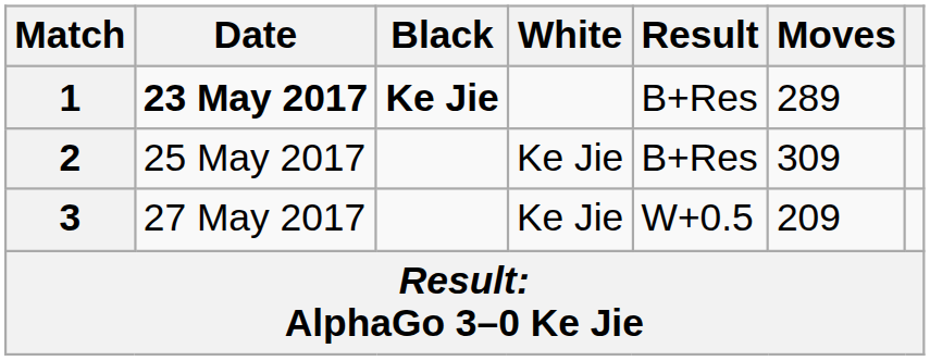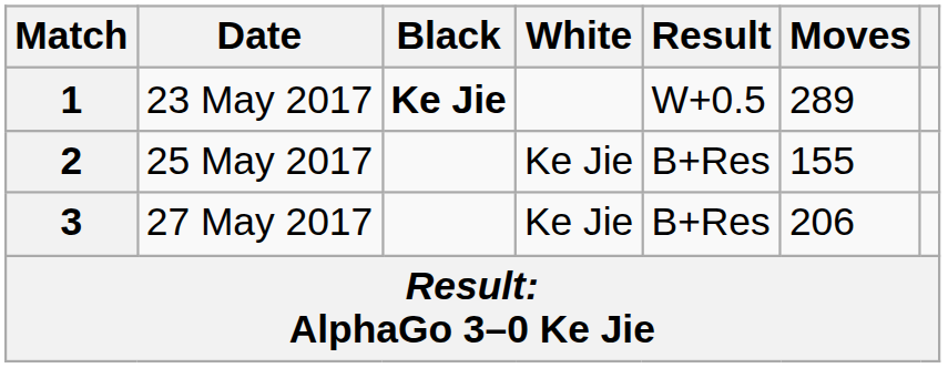 <table class="wikitable" style="float:left;">
 <tr>
 <th scope="col">Match</th>
 <th scope="col">Date</th>
 <th scope="col">Black</th>
 <th scope="col">White</th>
 <th scope="col">Result</th>
 <th scope="col">Moves</th>
 <th scope="col"></th>
 </tr>
 <tr>
 <th>1</th>
-<td><strong>23 May 2017</strong></td>
+<td>23 May 2017</td>
 <td style="text-align:center"><strong>Ke Jie</strong></td>
 <td></td>
-<td>B+Res</td>
+<td>W+0.5</td>
 <td>289</td>
 <td></td>
 </tr>
 <tr>
 <th>2</th>
 <td>25 May 2017</td>
 <td></td>
 <td style="text-align:center">Ke Jie</td>
 <td>B+Res</td>
-<td>309</td>
+<td>155</td>
 <td></td>
 </tr>
 <tr>
 <th>3</th>
 <td>27 May 2017</td>
 <td></td>
 <td style="text-align:center">Ke Jie</td>
-<td>W+0.5</td>
-<td>209</td>
+<td>B+Res</td>
+<td>206</td>
 <td></td>
 </tr>
 <tr>
 <th colspan=7><em>Result:</em><br> AlphaGo 3–0 Ke Jie</th>
 </tr>
 </table>
